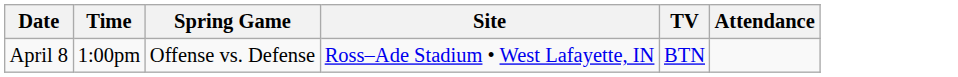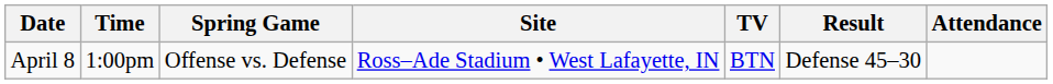 <table class="wikitable" style="font-size:95%;">
 <tr>
 <th>Date</th>
 <th>Time</th>
 <th>Spring Game</th>
 <th>Site</th>
 <th>TV</th>
+<th>Result</th>
 <th>Attendance</th>
 </tr>
 <tr>
 <td>April 8</td>
 <td>1:00pm</td>
 <td>Offense vs. Defense</td>
 <td><a href='#'>Ross–Ade Stadium</a> • <a href='#'>West Lafayette, IN</a></td>
 <td><a href='#'>BTN</a></td>
+<td>Defense 45–30</td>
 <td></td>
 </tr>
 </table>
